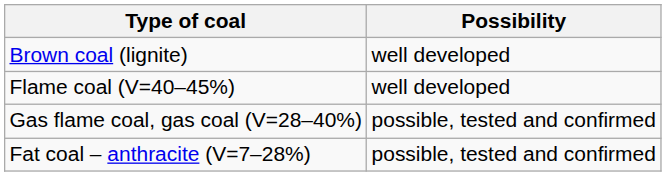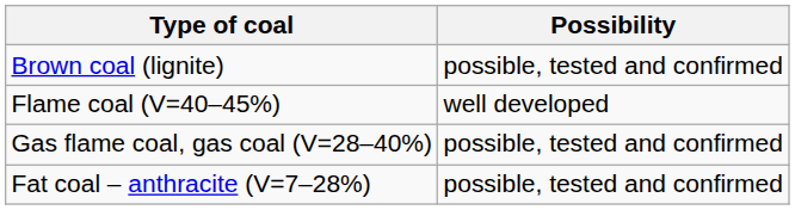 <table class="wikitable">
 <tr>
 <th>Type of coal</th>
 <th>Possibility</th>
 </tr>
 <tr>
 <td><a href='#'>Brown coal</a> (lignite)</td>
-<td>well developed</td>
+<td>possible, tested and confirmed</td>
 </tr>
 <tr>
 <td>Flame coal (V=40–45%)</td>
 <td>well developed</td>
 </tr>
 <tr>
 <td>Gas flame coal, gas coal (V=28–40%)</td>
 <td>possible, tested and confirmed</td>
 </tr>
 <tr>
 <td>Fat coal – <a href='#'>anthracite</a> (V=7–28%)</td>
 <td>possible, tested and confirmed</td>
 </tr>
 </table>
